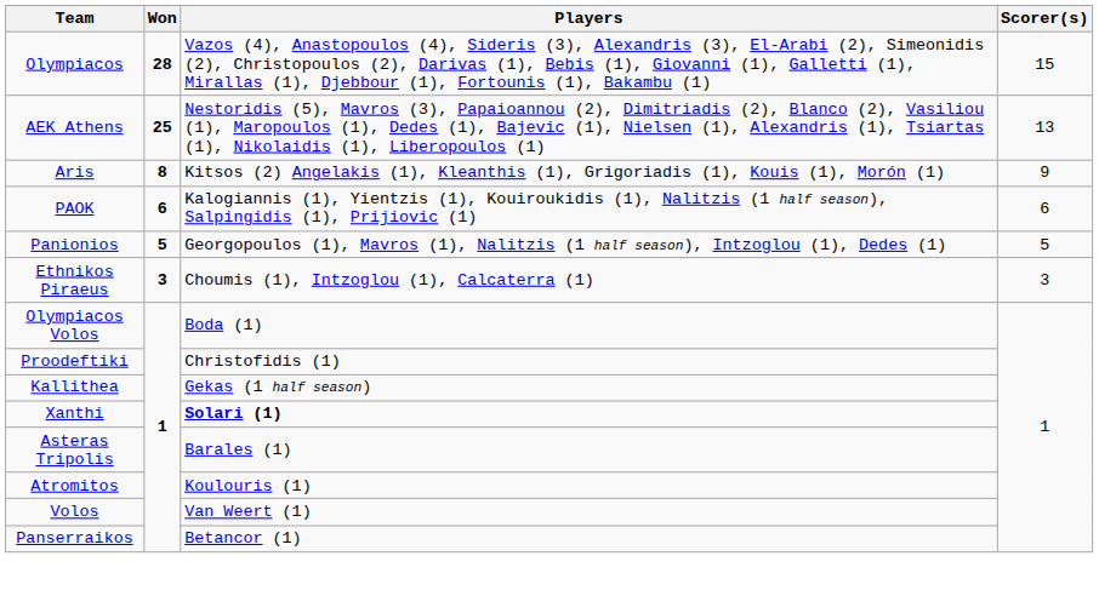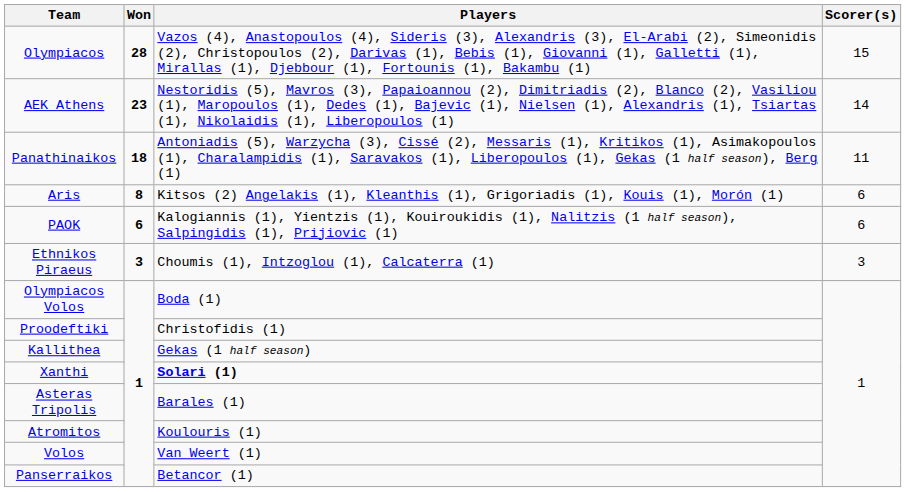 <table class="wikitable" style="text-align:center">
 <tr>
 <th>Team</th>
 <th>Won</th>
 <th>Players</th>
 <th>Scorer(s)</th>
 </tr>
 <tr>
 <td><a href='#'>Olympiacos</a></td>
 <td><strong>28</strong></td>
 <td align=left><a href='#'>Vazos</a> (4), <a href='#'>Anastopoulos</a> (4), <a href='#'>Sideris</a> (3), <a href='#'>Alexandris</a> (3), <a href='#'>El-Arabi</a> (2), Simeonidis (2), Christopoulos (2), <a href='#'>Darivas</a> (1), <a href='#'>Bebis</a> (1), <a href='#'>Giovanni</a> (1), <a href='#'>Galletti</a> (1), <a href='#'>Mirallas</a> (1), <a href='#'>Djebbour</a> (1), <a href='#'>Fortounis</a> (1), <a href='#'>Bakambu</a> (1)</td>
 <td>15</td>
 </tr>
 <tr>
 <td><a href='#'>AEK Athens</a></td>
-<td><strong>25</strong></td>
+<td><strong>23</strong></td>
 <td align=left><a href='#'>Nestoridis</a> (5), <a href='#'>Mavros</a> (3), <a href='#'>Papaioannou</a> (2), <a href='#'>Dimitriadis</a> (2), <a href='#'>Blanco</a> (2), <a href='#'>Vasiliou</a> (1), <a href='#'>Maropoulos</a> (1), <a href='#'>Dedes</a> (1), <a href='#'>Bajevic</a> (1), <a href='#'>Nielsen</a> (1), <a href='#'>Alexandris</a> (1), <a href='#'>Tsiartas</a> (1), <a href='#'>Nikolaidis</a> (1), <a href='#'>Liberopoulos</a> (1)</td>
-<td>13</td>
+<td>14</td>
+</tr>
+<tr>
+<td><a href='#'>Panathinaikos</a></td>
+<td><strong>18</strong></td>
+<td align=left><a href='#'>Antoniadis</a> (5), <a href='#'>Warzycha</a> (3), <a href='#'>Cissé</a> (2), <a href='#'>Messaris</a> (1), <a href='#'>Kritikos</a> (1), Asimakopoulos (1), <a href='#'>Charalampidis</a> (1), <a href='#'>Saravakos</a> (1), <a href='#'>Liberopoulos</a> (1), <a href='#'>Gekas</a> (1 <small><em>half season</em></small>), <a href='#'>Berg</a> (1)</td>
+<td>11</td>
 </tr>
 <tr>
 <td><a href='#'>Aris</a></td>
 <td><strong>8</strong></td>
 <td align=left>Kitsos (2) <a href='#'>Angelakis</a> (1), <a href='#'>Kleanthis</a> (1), Grigoriadis (1), <a href='#'>Kouis</a> (1), <a href='#'>Morón</a> (1)</td>
-<td>9</td>
+<td>6</td>
 </tr>
 <tr>
 <td><a href='#'>PAOK</a></td>
 <td><strong>6</strong></td>
 <td align="left">Kalogiannis (1), Yientzis (1), Kouiroukidis (1), <a href='#'>Nalitzis</a> (1 <small><em>half season</em></small>), <a href='#'>Salpingidis</a> (1), <a href='#'>Prijiovic</a> (1)</td>
 <td>6</td>
-</tr>
-<tr>
-<td><a href='#'>Panionios</a></td>
-<td><strong>5</strong></td>
-<td align=left>Georgopoulos (1), <a href='#'>Mavros</a> (1), <a href='#'>Nalitzis</a> (1 <small><em>half season</em></small>), <a href='#'>Intzoglou</a> (1), <a href='#'>Dedes</a> (1)</td>
-<td>5</td>
 </tr>
 <tr>
 <td><a href='#'>Ethnikos Piraeus</a></td>
 <td><strong>3</strong></td>
 <td align=left>Choumis (1), <a href='#'>Intzoglou</a> (1), <a href='#'>Calcaterra</a> (1)</td>
 <td>3</td>
 </tr>
 <tr>
 <td><a href='#'>Olympiacos Volos</a></td>
 <td rowspan=8><strong>1</strong></td>
 <td align=left><a href='#'>Boda</a> (1)</td>
 <td rowspan=8>1</td>
 </tr>
 <tr>
 <td><a href='#'>Proodeftiki</a></td>
 <td align=left>Christofidis (1)</td>
 </tr>
 <tr>
 <td><a href='#'>Kallithea</a></td>
 <td align=left><a href='#'>Gekas</a> (1 <small><em>half season</em></small>)</td>
 </tr>
 <tr>
 <td><a href='#'>Xanthi</a></td>
 <td align=left><strong><a href='#'>Solari</a> (1)</strong></td>
 </tr>
 <tr>
 <td><a href='#'>Asteras Tripolis</a></td>
 <td align=left><a href='#'>Barales</a> (1)</td>
 </tr>
 <tr>
 <td><a href='#'>Atromitos</a></td>
 <td align=left><a href='#'>Koulouris</a> (1)</td>
 </tr>
 <tr>
 <td><a href='#'>Volos</a></td>
 <td align=left><a href='#'>Van Weert</a> (1)</td>
 </tr>
 <tr>
 <td><a href='#'>Panserraikos</a></td>
 <td align=left><a href='#'>Betancor</a> (1)</td>
 </tr>
 </table>
